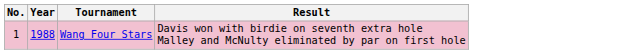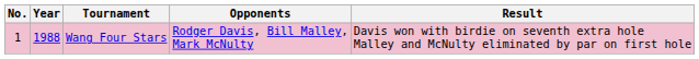 <table class="wikitable" style="font-size:95%;">
 <tr>
 <th>No.</th>
 <th>Year</th>
 <th>Tournament</th>
+<th>Opponents</th>
 <th>Result</th>
 </tr>
 <tr style="background:#F2C1D1;">
 <td align=center>1</td>
 <td><a href='#'>1988</a></td>
 <td><a href='#'>Wang Four Stars</a></td>
+<td> <a href='#'>Rodger Davis</a>,  <a href='#'>Bill Malley</a>,<br> <a href='#'>Mark McNulty</a></td>
 <td>Davis won with birdie on seventh extra hole<br>Malley and McNulty eliminated by par on first hole</td>
 </tr>
 </table>
